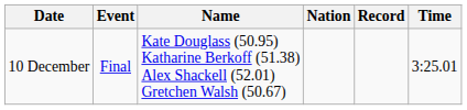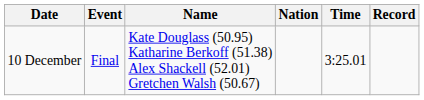 <table class="wikitable" style=text-align:center>
 <tr>
 <th>Date</th>
 <th>Event</th>
 <th>Name</th>
 <th>Nation</th>
+<th>Time</th>
 <th>Record</th>
-<th>Time</th>
 </tr>
 <tr>
 <td>10 December</td>
 <td><a href='#'>Final</a></td>
 <td align=left><a href='#'>Kate  Douglass</a> (50.95)<br><a href='#'>Katharine Berkoff</a> (51.38)<br><a href='#'>Alex Shackell</a> (52.01)<br><a href='#'>Gretchen Walsh</a> (50.67)</td>
 <td align=left></td>
+<td>3:25.01</td>
 <td></td>
-<td>3:25.01</td>
 </tr>
 </table>
